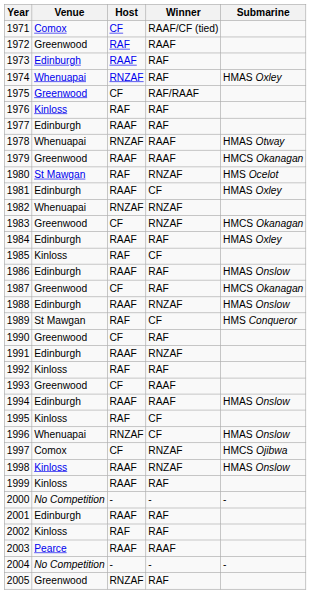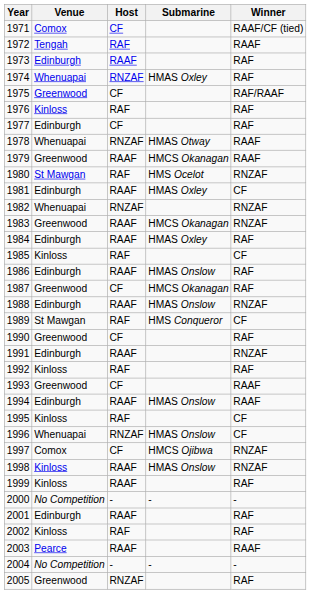 <table class="wikitable">
 <tr>
 <th>Year</th>
 <th>Venue</th>
 <th>Host</th>
+<th>Submarine</th>
 <th>Winner</th>
-<th>Submarine</th>
 </tr>
 <tr>
 <td>1971</td>
 <td><a href='#'>Comox</a></td>
 <td><a href='#'>CF</a></td>
+<td></td>
 <td>RAAF/CF (tied)</td>
-<td></td>
 </tr>
 <tr>
 <td>1972</td>
-<td>Greenwood</td>
+<td><a href='#'>Tengah</a></td>
 <td><a href='#'>RAF</a></td>
+<td></td>
 <td>RAAF</td>
-<td></td>
 </tr>
 <tr>
 <td>1973</td>
 <td><a href='#'>Edinburgh</a></td>
 <td><a href='#'>RAAF</a></td>
+<td></td>
 <td>RAF</td>
-<td></td>
 </tr>
 <tr>
 <td>1974</td>
 <td><a href='#'>Whenuapai</a></td>
 <td><a href='#'>RNZAF</a></td>
+<td>HMAS <em>Oxley</em></td>
 <td>RAF</td>
-<td>HMAS <em>Oxley</em></td>
 </tr>
 <tr>
 <td>1975</td>
 <td><a href='#'>Greenwood</a></td>
 <td>CF</td>
+<td></td>
 <td>RAF/RAAF</td>
-<td></td>
 </tr>
 <tr>
 <td>1976</td>
 <td><a href='#'>Kinloss</a></td>
 <td>RAF</td>
+<td></td>
 <td>RAF</td>
-<td></td>
 </tr>
 <tr>
 <td>1977</td>
 <td>Edinburgh</td>
-<td>RAAF</td>
+<td>CF</td>
+<td></td>
 <td>RAF</td>
-<td></td>
 </tr>
 <tr>
 <td>1978</td>
 <td>Whenuapai</td>
 <td>RNZAF</td>
+<td>HMAS <em>Otway</em></td>
 <td>RAAF</td>
-<td>HMAS <em>Otway</em></td>
 </tr>
 <tr>
 <td>1979</td>
 <td>Greenwood</td>
 <td>RAAF</td>
+<td>HMCS <em>Okanagan</em></td>
 <td>RAAF</td>
-<td>HMCS <em>Okanagan</em></td>
 </tr>
 <tr>
 <td>1980</td>
 <td><a href='#'>St Mawgan</a></td>
 <td>RAF</td>
+<td>HMS <em>Ocelot</em></td>
 <td>RNZAF</td>
-<td>HMS <em>Ocelot</em></td>
 </tr>
 <tr>
 <td>1981</td>
 <td>Edinburgh</td>
 <td>RAAF</td>
+<td>HMAS <em>Oxley</em></td>
 <td>CF</td>
-<td>HMAS <em>Oxley</em></td>
 </tr>
 <tr>
 <td>1982</td>
 <td>Whenuapai</td>
 <td>RNZAF</td>
+<td></td>
 <td>RNZAF</td>
-<td></td>
 </tr>
 <tr>
 <td>1983</td>
 <td>Greenwood</td>
-<td>CF</td>
+<td>RAAF</td>
+<td>HMCS <em>Okanagan</em></td>
 <td>RNZAF</td>
-<td>HMCS <em>Okanagan</em></td>
 </tr>
 <tr>
 <td>1984</td>
 <td>Edinburgh</td>
 <td>RAAF</td>
+<td>HMAS <em>Oxley</em></td>
 <td>RAF</td>
-<td>HMAS <em>Oxley</em></td>
 </tr>
 <tr>
 <td>1985</td>
 <td>Kinloss</td>
 <td>RAF</td>
+<td></td>
 <td>CF</td>
-<td></td>
 </tr>
 <tr>
 <td>1986</td>
 <td>Edinburgh</td>
 <td>RAAF</td>
+<td>HMAS <em>Onslow</em></td>
 <td>RAF</td>
-<td>HMAS <em>Onslow</em></td>
 </tr>
 <tr>
 <td>1987</td>
 <td>Greenwood</td>
 <td>CF</td>
+<td>HMCS <em>Okanagan</em></td>
 <td>RAF</td>
-<td>HMCS <em>Okanagan</em></td>
 </tr>
 <tr>
 <td>1988</td>
 <td>Edinburgh</td>
 <td>RAAF</td>
+<td>HMAS <em>Onslow</em></td>
 <td>RNZAF</td>
-<td>HMAS <em>Onslow</em></td>
 </tr>
 <tr>
 <td>1989</td>
 <td>St Mawgan</td>
 <td>RAF</td>
+<td>HMS <em>Conqueror</em></td>
 <td>CF</td>
-<td>HMS <em>Conqueror</em></td>
 </tr>
 <tr>
 <td>1990</td>
 <td>Greenwood</td>
 <td>CF</td>
+<td></td>
 <td>RAF</td>
-<td></td>
 </tr>
 <tr>
 <td>1991</td>
 <td>Edinburgh</td>
 <td>RAAF</td>
+<td></td>
 <td>RNZAF</td>
-<td></td>
 </tr>
 <tr>
 <td>1992</td>
 <td>Kinloss</td>
 <td>RAF</td>
+<td></td>
 <td>RAF</td>
-<td></td>
 </tr>
 <tr>
 <td>1993</td>
 <td>Greenwood</td>
 <td>CF</td>
+<td></td>
 <td>RAAF</td>
-<td></td>
 </tr>
 <tr>
 <td>1994</td>
 <td>Edinburgh</td>
 <td>RAAF</td>
+<td>HMAS <em>Onslow</em></td>
 <td>RAAF</td>
-<td>HMAS <em>Onslow</em></td>
 </tr>
 <tr>
 <td>1995</td>
 <td>Kinloss</td>
 <td>RAF</td>
+<td></td>
 <td>CF</td>
-<td></td>
 </tr>
 <tr>
 <td>1996</td>
 <td>Whenuapai</td>
 <td>RNZAF</td>
+<td>HMAS <em>Onslow</em></td>
 <td>CF</td>
-<td>HMAS <em>Onslow</em></td>
 </tr>
 <tr>
 <td>1997</td>
 <td>Comox</td>
 <td>CF</td>
+<td>HMCS <em>Ojibwa</em></td>
 <td>RNZAF</td>
-<td>HMCS <em>Ojibwa</em></td>
 </tr>
 <tr>
 <td>1998</td>
 <td><a href='#'>Kinloss</a></td>
 <td>RAAF</td>
+<td>HMAS <em>Onslow</em></td>
 <td>RNZAF</td>
-<td>HMAS <em>Onslow</em></td>
 </tr>
 <tr>
 <td>1999</td>
 <td>Kinloss</td>
 <td>RAAF</td>
+<td></td>
 <td>RAF</td>
-<td></td>
 </tr>
 <tr>
 <td>2000</td>
 <td><em>No Competition</em></td>
 <td>-</td>
 <td>-</td>
 <td>-</td>
 </tr>
 <tr>
 <td>2001</td>
 <td>Edinburgh</td>
 <td>RAAF</td>
+<td></td>
 <td>RAF</td>
-<td></td>
 </tr>
 <tr>
 <td>2002</td>
 <td>Kinloss</td>
 <td>RAF</td>
+<td></td>
 <td>RAF</td>
-<td></td>
 </tr>
 <tr>
 <td>2003</td>
 <td><a href='#'>Pearce</a></td>
 <td>RAAF</td>
+<td></td>
 <td>RAAF</td>
-<td></td>
 </tr>
 <tr>
 <td>2004</td>
 <td><em>No Competition</em></td>
 <td>-</td>
 <td>-</td>
 <td>-</td>
 </tr>
 <tr>
 <td>2005</td>
 <td>Greenwood</td>
 <td>RNZAF</td>
+<td></td>
 <td>RAF</td>
-<td></td>
 </tr>
 </table>
